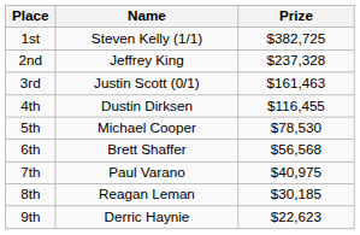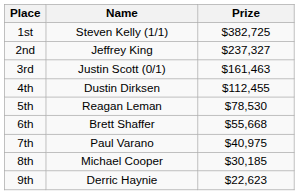 <table class="wikitable">
 <tr>
 <th width="50">Place</th>
 <th width="200">Name</th>
 <th width="125">Prize</th>
 </tr>
 <tr>
 <td align = "center">1st</td>
 <td align = "center">Steven Kelly (1/1)</td>
 <td align = "center">$382,725</td>
 </tr>
 <tr>
 <td align = "center">2nd</td>
 <td align = "center">Jeffrey King</td>
-<td align = "center">$237,328</td>
+<td align = "center">$237,327</td>
 </tr>
 <tr>
 <td align = "center">3rd</td>
 <td align = "center">Justin Scott (0/1)</td>
 <td align = "center">$161,463</td>
 </tr>
 <tr>
 <td align = "center">4th</td>
 <td align = "center">Dustin Dirksen</td>
-<td align = "center">$116,455</td>
+<td align = "center">$112,455</td>
 </tr>
 <tr>
 <td align = "center">5th</td>
-<td align = "center">Michael Cooper</td>
+<td align = "center">Reagan Leman</td>
 <td align = "center">$78,530</td>
 </tr>
 <tr>
 <td align = "center">6th</td>
 <td align = "center">Brett Shaffer</td>
-<td align = "center">$56,568</td>
+<td align = "center">$55,668</td>
 </tr>
 <tr>
 <td align = "center">7th</td>
 <td align = "center">Paul Varano</td>
 <td align = "center">$40,975</td>
 </tr>
 <tr>
 <td align = "center">8th</td>
-<td align = "center">Reagan Leman</td>
+<td align = "center">Michael Cooper</td>
 <td align = "center">$30,185</td>
 </tr>
 <tr>
 <td align = "center">9th</td>
 <td align = "center">Derric Haynie</td>
 <td align = "center">$22,623</td>
 </tr>
 </table>
